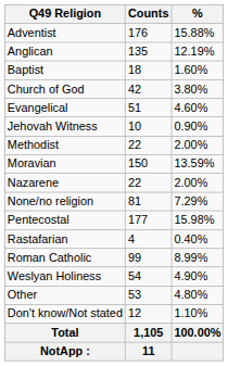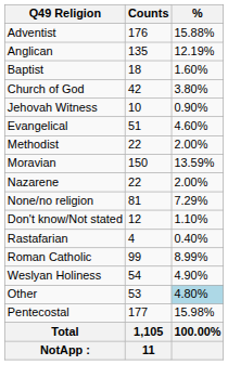 <table class="wikitable sortable">
 <tr>
 <th>Q49 Religion</th>
 <th>Counts</th>
 <th>%</th>
 </tr>
 <tr>
 <td>Adventist</td>
 <td>176</td>
 <td>15.88%</td>
 </tr>
 <tr>
 <td>Anglican</td>
 <td>135</td>
 <td>12.19%</td>
 </tr>
 <tr>
 <td>Baptist</td>
 <td>18</td>
 <td>1.60%</td>
 </tr>
 <tr>
 <td>Church of God</td>
 <td>42</td>
 <td>3.80%</td>
 </tr>
 <tr>
+<td>Jehovah Witness</td>
+<td>10</td>
+<td>0.90%</td>
+</tr>
+<tr>
 <td>Evangelical</td>
 <td>51</td>
 <td>4.60%</td>
-</tr>
-<tr>
-<td>Jehovah Witness</td>
-<td>10</td>
-<td>0.90%</td>
 </tr>
 <tr>
 <td>Methodist</td>
 <td>22</td>
 <td>2.00%</td>
 </tr>
 <tr>
 <td>Moravian</td>
 <td>150</td>
 <td>13.59%</td>
 </tr>
 <tr>
 <td>Nazarene</td>
 <td>22</td>
 <td>2.00%</td>
 </tr>
 <tr>
 <td>None/no religion</td>
 <td>81</td>
 <td>7.29%</td>
 </tr>
 <tr>
-<td>Pentecostal</td>
-<td>177</td>
-<td>15.98%</td>
+<td>Don't know/Not stated</td>
+<td>12</td>
+<td>1.10%</td>
 </tr>
 <tr>
 <td>Rastafarian</td>
 <td>4</td>
 <td>0.40%</td>
 </tr>
 <tr>
 <td>Roman Catholic</td>
 <td>99</td>
 <td>8.99%</td>
 </tr>
 <tr>
 <td>Weslyan Holiness</td>
 <td>54</td>
 <td>4.90%</td>
 </tr>
 <tr>
 <td>Other</td>
 <td>53</td>
-<td>4.80%</td>
+<td style="background: lightblue;">4.80%</td>
 </tr>
 <tr>
-<td>Don't know/Not stated</td>
-<td>12</td>
-<td>1.10%</td>
+<td>Pentecostal</td>
+<td>177</td>
+<td>15.98%</td>
 </tr>
 <tr>
 <th>Total</th>
 <th>1,105</th>
 <th>100.00%</th>
 </tr>
 <tr>
 <th>NotApp :</th>
 <th>11</th>
 <th></th>
 </tr>
 </table>
